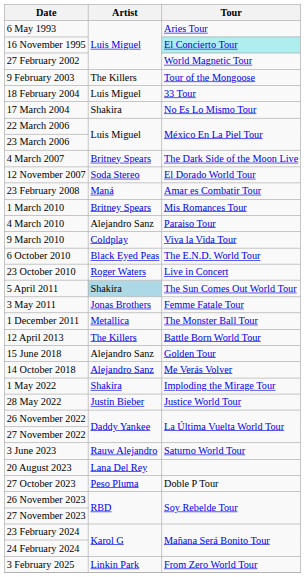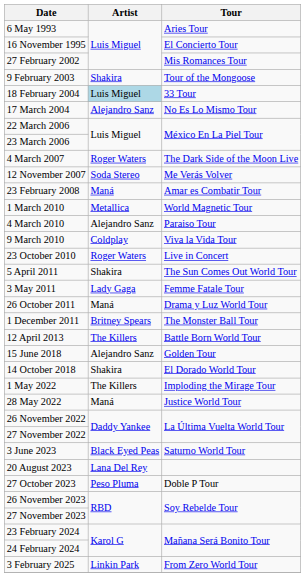 <table class="wikitable">
 <tr>
 <th>Date</th>
 <th>Artist</th>
 <th>Tour</th>
 </tr>
 <tr>
 <td>6 May 1993</td>
 <td rowspan=3> <a href='#'>Luis Miguel</a></td>
 <td><a href='#'>Aries Tour</a></td>
 </tr>
 <tr>
 <td>16 November 1995</td>
-<td style="background: paleturquoise;"><a href='#'>El Concierto Tour</a></td>
+<td><a href='#'>El Concierto Tour</a></td>
 </tr>
 <tr>
 <td>27 February 2002</td>
-<td><a href='#'>World Magnetic Tour</a></td>
+<td><a href='#'>Mis Romances Tour</a></td>
 </tr>
 <tr>
 <td>9 February 2003</td>
-<td> The Killers</td>
+<td> <a href='#'>Shakira</a></td>
 <td><a href='#'>Tour of the Mongoose</a></td>
 </tr>
 <tr>
 <td>18 February 2004</td>
-<td> Luis Miguel</td>
+<td style="background: lightblue;"> Luis Miguel</td>
 <td><a href='#'>33 Tour</a></td>
 </tr>
 <tr>
 <td>17 March 2004</td>
-<td> Shakira</td>
+<td> <a href='#'>Alejandro Sanz</a></td>
 <td><a href='#'>No Es Lo Mismo Tour</a></td>
 </tr>
 <tr>
 <td>22 March 2006</td>
 <td rowspan=2> Luis Miguel</td>
 <td rowspan=2><a href='#'>México En La Piel Tour</a></td>
 </tr>
 <tr>
 <td>23 March 2006</td>
 </tr>
 <tr>
 <td>4 March 2007</td>
-<td> <a href='#'>Britney Spears</a></td>
+<td> <a href='#'>Roger Waters</a></td>
 <td><a href='#'>The Dark Side of the Moon Live</a></td>
 </tr>
 <tr>
 <td>12 November 2007</td>
 <td> <a href='#'>Soda Stereo</a></td>
-<td><a href='#'>El Dorado World Tour</a></td>
+<td><a href='#'>Me Verás Volver</a></td>
 </tr>
 <tr>
 <td>23 February 2008</td>
 <td> <a href='#'>Maná</a></td>
 <td><a href='#'>Amar es Combatir Tour</a></td>
 </tr>
 <tr>
 <td>1 March 2010</td>
-<td> <a href='#'>Britney Spears</a></td>
-<td><a href='#'>Mis Romances Tour</a></td>
+<td> <a href='#'>Metallica</a></td>
+<td><a href='#'>World Magnetic Tour</a></td>
 </tr>
 <tr>
 <td>4 March 2010</td>
 <td> Alejandro Sanz</td>
 <td><a href='#'>Paraiso Tour</a></td>
 </tr>
 <tr>
 <td>9 March 2010</td>
 <td> <a href='#'>Coldplay</a></td>
 <td><a href='#'>Viva la Vida Tour</a></td>
 </tr>
 <tr>
-<td>6 October 2010</td>
-<td> <a href='#'>Black Eyed Peas</a></td>
-<td><a href='#'>The E.N.D. World Tour</a></td>
-</tr>
-<tr>
 <td>23 October 2010</td>
 <td> <a href='#'>Roger Waters</a></td>
 <td><a href='#'>Live in Concert</a></td>
 </tr>
 <tr>
 <td>5 April 2011</td>
-<td style="background: lightblue;"> Shakira</td>
+<td> Shakira</td>
 <td><a href='#'>The Sun Comes Out World Tour</a></td>
 </tr>
 <tr>
 <td>3 May 2011</td>
-<td> <a href='#'>Jonas Brothers</a></td>
+<td> <a href='#'>Lady Gaga</a></td>
 <td><a href='#'>Femme Fatale Tour</a></td>
 </tr>
 <tr>
+<td>26 October 2011</td>
+<td> Maná</td>
+<td><a href='#'>Drama y Luz World Tour</a></td>
+</tr>
+<tr>
 <td>1 December 2011</td>
-<td> <a href='#'>Metallica</a></td>
+<td> <a href='#'>Britney Spears</a></td>
 <td><a href='#'>The Monster Ball Tour</a></td>
 </tr>
 <tr>
 <td>12 April 2013</td>
 <td> <a href='#'>The Killers</a></td>
 <td><a href='#'>Battle Born World Tour</a></td>
 </tr>
 <tr>
 <td>15 June 2018</td>
 <td> Alejandro Sanz</td>
 <td><a href='#'>Golden Tour</a></td>
 </tr>
 <tr>
 <td>14 October 2018</td>
-<td> <a href='#'>Alejandro Sanz</a></td>
-<td><a href='#'>Me Verás Volver</a></td>
+<td> Shakira</td>
+<td><a href='#'>El Dorado World Tour</a></td>
 </tr>
 <tr>
 <td>1 May 2022</td>
-<td> <a href='#'>Shakira</a></td>
+<td> The Killers</td>
 <td><a href='#'>Imploding the Mirage Tour</a></td>
 </tr>
 <tr>
 <td>28 May 2022</td>
-<td> <a href='#'>Justin Bieber</a></td>
+<td> Maná</td>
 <td><a href='#'>Justice World Tour</a></td>
 </tr>
 <tr>
 <td>26 November 2022</td>
 <td rowspan=2> <a href='#'>Daddy Yankee</a></td>
 <td rowspan=2><a href='#'>La Última Vuelta World Tour</a></td>
 </tr>
 <tr>
 <td>27 November 2022</td>
 </tr>
 <tr>
 <td>3 June 2023</td>
-<td> <a href='#'>Rauw Alejandro</a></td>
+<td> <a href='#'>Black Eyed Peas</a></td>
 <td><a href='#'>Saturno World Tour</a></td>
 </tr>
 <tr>
 <td>20 August 2023</td>
 <td><a href='#'>Lana Del Rey</a></td>
 </tr>
 <tr>
 <td>27 October 2023</td>
 <td> <a href='#'>Peso Pluma</a></td>
 <td>Doble P Tour</td>
 </tr>
 <tr>
 <td>26 November 2023</td>
 <td rowspan=2> <a href='#'>RBD</a></td>
 <td rowspan=2><a href='#'>Soy Rebelde Tour</a></td>
 </tr>
 <tr>
 <td>27 November 2023</td>
 </tr>
 <tr>
 <td>23 February 2024</td>
 <td rowspan=2> <a href='#'>Karol G</a></td>
 <td rowspan=2><a href='#'>Mañana Será Bonito Tour</a></td>
 </tr>
 <tr>
 <td>24 February 2024</td>
 </tr>
 <tr>
 <td>3 February 2025</td>
 <td> <a href='#'>Linkin Park</a></td>
 <td><a href='#'>From Zero World Tour</a></td>
 </tr>
 <tr>
 </tr>
 </table>
